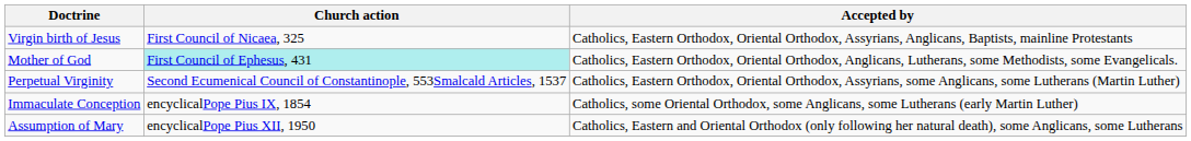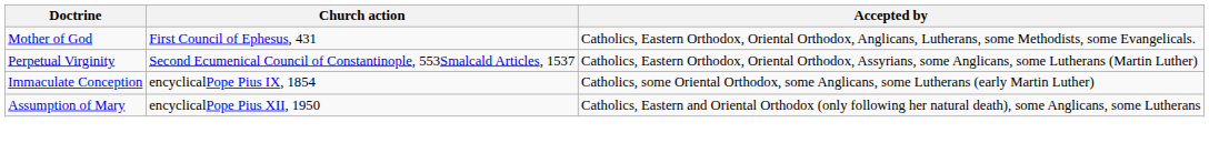 <table class="wikitable">
 <tr>
 <th>Doctrine</th>
 <th>Church action</th>
 <th>Accepted by</th>
 </tr>
 <tr>
-<td><a href='#'>Virgin birth of Jesus</a></td>
-<td><a href='#'>First Council of Nicaea</a>, 325</td>
-<td>Catholics, Eastern Orthodox, Oriental Orthodox, Assyrians, Anglicans, Baptists, mainline Protestants</td>
-</tr>
-<tr>
 <td><a href='#'>Mother of God</a></td>
-<td style="background: paleturquoise;"><a href='#'>First Council of Ephesus</a>, 431</td>
+<td><a href='#'>First Council of Ephesus</a>, 431</td>
 <td>Catholics, Eastern Orthodox, Oriental Orthodox, Anglicans, Lutherans, some Methodists, some Evangelicals.</td>
 </tr>
 <tr>
 <td><a href='#'>Perpetual Virginity</a></td>
 <td><a href='#'>Second Ecumenical Council of Constantinople</a>, 553<a href='#'>Smalcald Articles</a>, 1537</td>
 <td>Catholics, Eastern Orthodox, Oriental Orthodox, Assyrians, some Anglicans, some Lutherans (Martin Luther)</td>
 </tr>
 <tr>
 <td><a href='#'>Immaculate Conception</a></td>
 <td> encyclical<a href='#'>Pope Pius IX</a>, 1854</td>
 <td>Catholics, some Oriental Orthodox, some Anglicans, some Lutherans (early Martin Luther)</td>
 </tr>
 <tr>
 <td><a href='#'>Assumption of Mary</a></td>
 <td> encyclical<a href='#'>Pope Pius XII</a>, 1950</td>
 <td>Catholics, Eastern and Oriental Orthodox (only following her natural death), some Anglicans, some Lutherans</td>
 </tr>
 </table>
